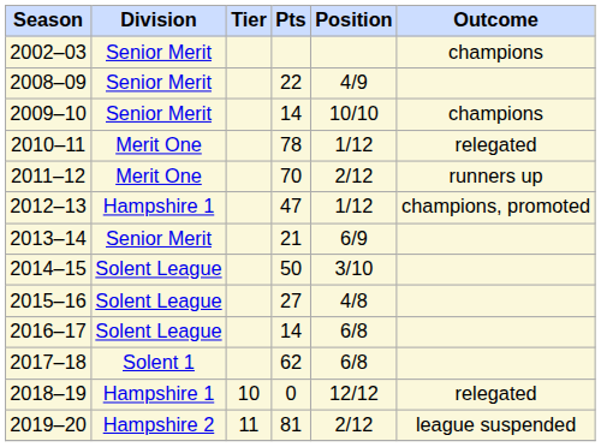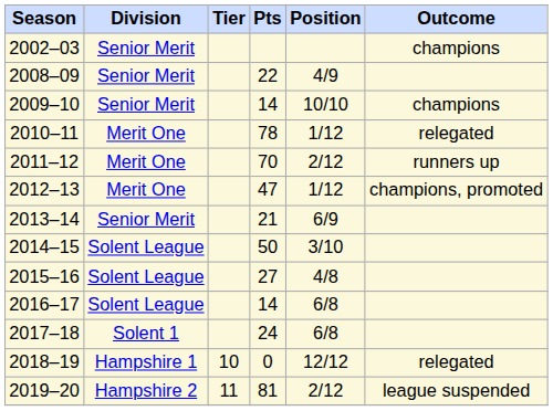 <table class="wikitable" style="text-align:center; background:#fbf8db;">
 <tr style="font-weight:bold; background:#cdf;">
 <td>Season</td>
 <td>Division</td>
 <td>Tier</td>
 <td>Pts</td>
 <td>Position</td>
 <td>Outcome</td>
 </tr>
 <tr>
 <td>2002–03</td>
 <td><a href='#'>Senior Merit</a></td>
 <td></td>
 <td></td>
 <td></td>
 <td>champions</td>
 </tr>
 <tr>
 <td>2008–09</td>
 <td><a href='#'>Senior Merit</a></td>
 <td></td>
 <td>22</td>
 <td>4/9</td>
 <td></td>
 </tr>
 <tr>
 <td>2009–10</td>
 <td><a href='#'>Senior Merit</a></td>
 <td></td>
 <td>14</td>
 <td>10/10</td>
 <td>champions</td>
 </tr>
 <tr>
 <td>2010–11</td>
 <td><a href='#'>Merit One</a></td>
 <td></td>
 <td>78</td>
 <td>1/12</td>
 <td>relegated</td>
 </tr>
 <tr>
 <td>2011–12</td>
 <td><a href='#'>Merit One</a></td>
 <td></td>
 <td>70</td>
 <td>2/12</td>
 <td>runners up</td>
 </tr>
 <tr>
 <td>2012–13</td>
-<td><a href='#'>Hampshire 1</a></td>
+<td><a href='#'>Merit One</a></td>
 <td></td>
 <td>47</td>
 <td>1/12</td>
 <td>champions, promoted</td>
 </tr>
 <tr>
 <td>2013–14</td>
 <td><a href='#'>Senior Merit</a></td>
 <td></td>
 <td>21</td>
 <td>6/9</td>
 <td></td>
 </tr>
 <tr>
 <td>2014–15</td>
 <td><a href='#'>Solent League</a></td>
 <td></td>
 <td>50</td>
 <td>3/10</td>
 <td></td>
 </tr>
 <tr>
 <td>2015–16</td>
 <td><a href='#'>Solent League</a></td>
 <td></td>
 <td>27</td>
 <td>4/8</td>
 <td></td>
 </tr>
 <tr>
 <td>2016–17</td>
 <td><a href='#'>Solent League</a></td>
 <td></td>
 <td>14</td>
 <td>6/8</td>
 <td></td>
 </tr>
 <tr>
 <td>2017–18</td>
 <td><a href='#'>Solent 1</a></td>
 <td></td>
-<td>62</td>
+<td>24</td>
 <td>6/8</td>
 <td></td>
 </tr>
 <tr>
 <td>2018–19</td>
 <td><a href='#'>Hampshire 1</a></td>
 <td>10</td>
 <td>0</td>
 <td>12/12</td>
 <td>relegated </td>
 </tr>
 <tr>
 <td>2019–20</td>
 <td><a href='#'>Hampshire 2</a></td>
 <td>11</td>
 <td>81</td>
 <td>2/12</td>
 <td>league suspended </td>
 </tr>
 <tr>
 </tr>
 </table>
